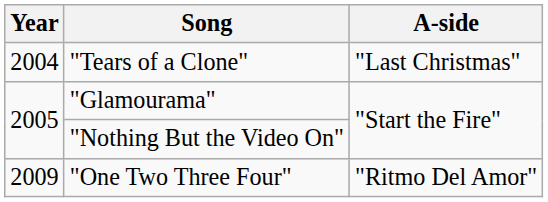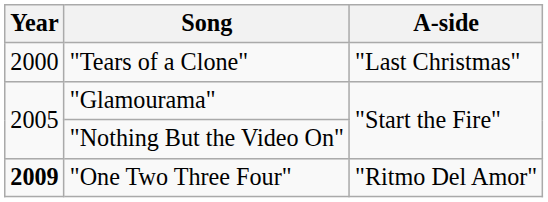 <table class="wikitable">
 <tr>
 <th>Year</th>
 <th>Song</th>
 <th>A-side</th>
 </tr>
 <tr>
-<td>2004</td>
+<td>2000</td>
 <td>"Tears of a Clone"</td>
 <td>"Last Christmas"</td>
 </tr>
 <tr>
 <td rowspan="2">2005</td>
 <td>"Glamourama"</td>
 <td rowspan="2">"Start the Fire"</td>
 </tr>
 <tr>
 <td>"Nothing But the Video On"</td>
 </tr>
 <tr>
-<td>2009</td>
+<td><strong>2009</strong></td>
 <td>"One Two Three Four"</td>
 <td>"Ritmo Del Amor"</td>
 </tr>
 </table>
